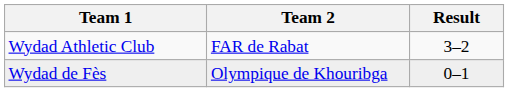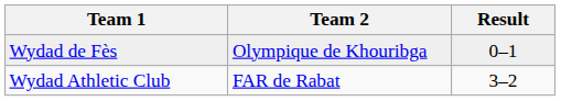 <table class="wikitable">
 <tr>
 <th width="180">Team 1</th>
 <th width="180">Team 2</th>
 <th width="80">Result</th>
 </tr>
+<tr style="background:#EFEFEF">
+<td><a href='#'>Wydad de Fès</a></td>
+<td><a href='#'>Olympique de Khouribga</a></td>
+<td align="center">0–1</td>
+</tr>
 <tr>
 <td><a href='#'>Wydad Athletic Club</a></td>
 <td><a href='#'>FAR de Rabat</a></td>
 <td align="center">3–2</td>
 </tr>
-<tr style="background:#EFEFEF">
-<td><a href='#'>Wydad de Fès</a></td>
-<td><a href='#'>Olympique de Khouribga</a></td>
-<td align="center">0–1</td>
-</tr>
 </table>
